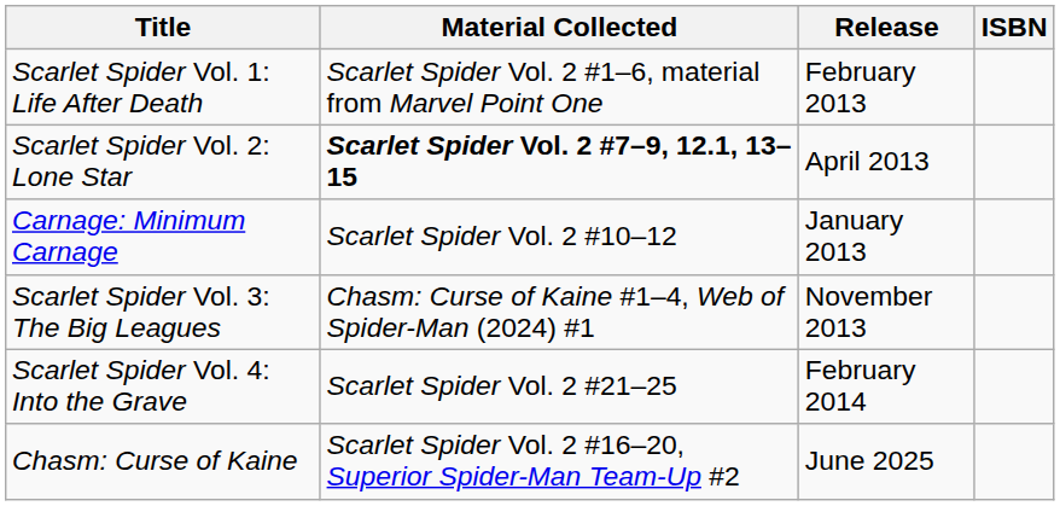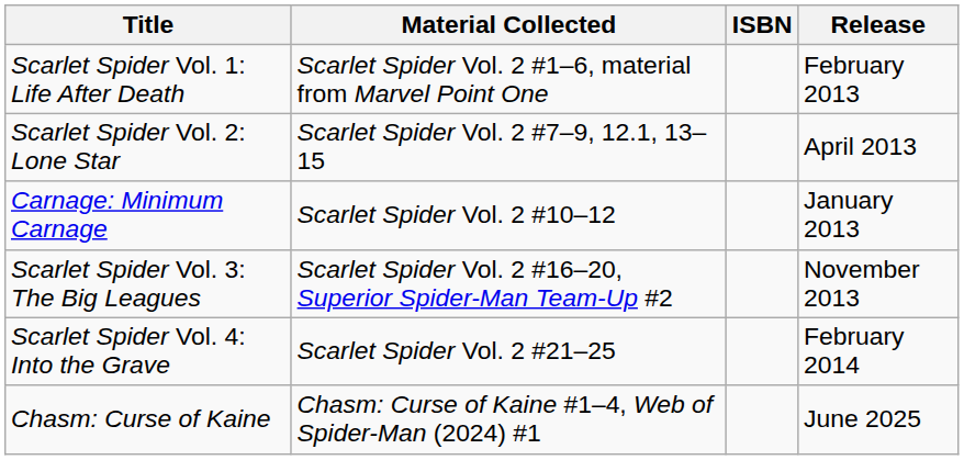 <table class="wikitable">
 <tr>
 <th>Title</th>
 <th>Material Collected</th>
+<th>ISBN</th>
 <th>Release</th>
-<th>ISBN</th>
 </tr>
 <tr>
 <td><em>Scarlet Spider</em> Vol. 1: <em>Life After Death</em></td>
 <td><em>Scarlet Spider</em> Vol. 2 #1–6, material from <em>Marvel Point One</em></td>
+<td></td>
 <td>February 2013</td>
-<td></td>
 </tr>
 <tr>
 <td><em>Scarlet Spider</em> Vol. 2: <em>Lone Star</em></td>
-<td><strong><em>Scarlet Spider</em> Vol. 2 #7–9, 12.1, 13–15</strong></td>
+<td><em>Scarlet Spider</em> Vol. 2 #7–9, 12.1, 13–15</td>
+<td></td>
 <td>April 2013</td>
-<td></td>
 </tr>
 <tr>
 <td><em><a href='#'>Carnage: Minimum Carnage</a></em></td>
 <td><em>Scarlet Spider</em> Vol. 2 #10–12</td>
+<td></td>
 <td>January 2013</td>
-<td></td>
 </tr>
 <tr>
 <td><em>Scarlet Spider</em> Vol. 3: <em>The Big Leagues</em></td>
-<td><em>Chasm: Curse of Kaine</em> #1–4, <em>Web of Spider-Man</em> (2024) #1</td>
+<td><em>Scarlet Spider</em> Vol. 2 #16–20, <em><a href='#'>Superior Spider-Man Team-Up</a></em> #2</td>
+<td></td>
 <td>November 2013</td>
-<td></td>
 </tr>
 <tr>
 <td><em>Scarlet Spider</em> Vol. 4: <em>Into the Grave</em></td>
 <td><em>Scarlet Spider</em> Vol. 2 #21–25</td>
+<td></td>
 <td>February 2014</td>
-<td></td>
 </tr>
 <tr>
 <td><em>Chasm: Curse of Kaine</em></td>
-<td><em>Scarlet Spider</em> Vol. 2 #16–20, <em><a href='#'>Superior Spider-Man Team-Up</a></em> #2</td>
+<td><em>Chasm: Curse of Kaine</em> #1–4, <em>Web of Spider-Man</em> (2024) #1</td>
+<td></td>
 <td>June 2025</td>
-<td></td>
 </tr>
 </table>
